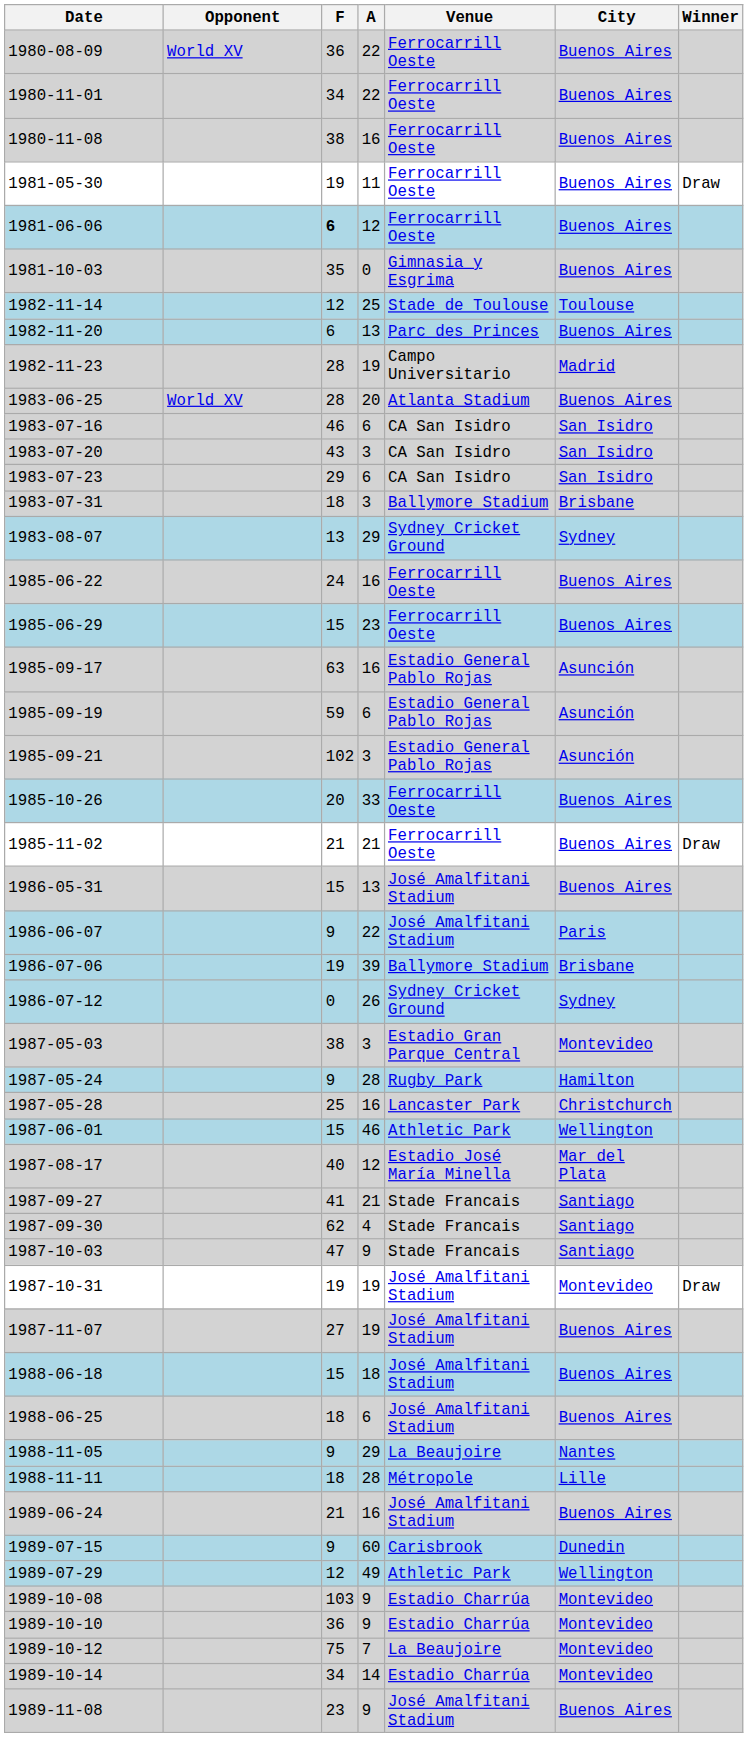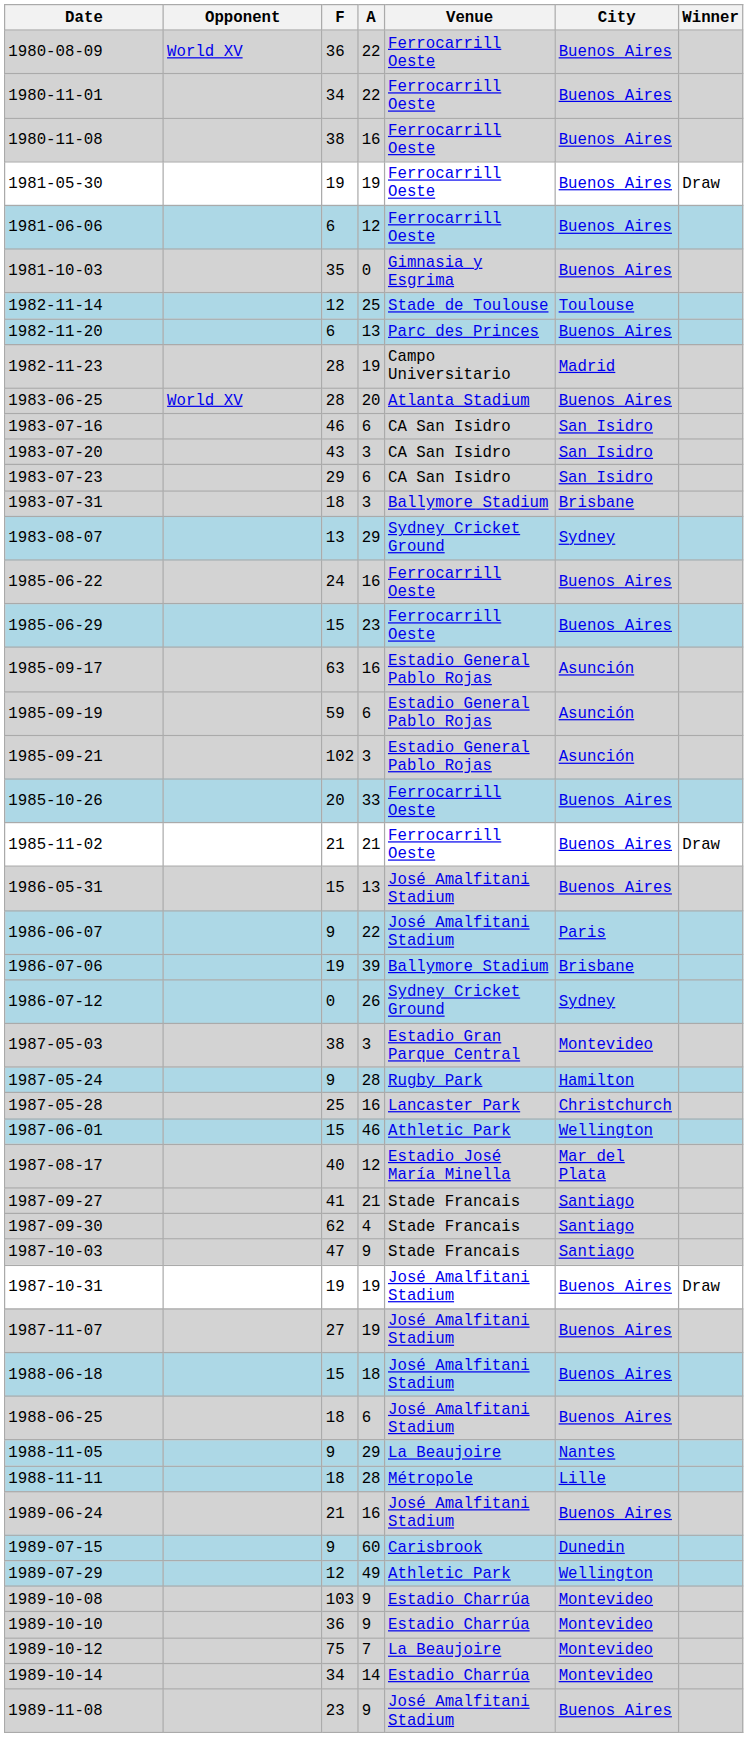 <table class="wikitable sortable">
 <tr>
 <th width="125">Date</th>
 <th width="125">Opponent</th>
 <th>F</th>
 <th>A</th>
 <th>Venue</th>
 <th>City</th>
 <th>Winner</th>
 </tr>
 <tr bgcolor="lightgrey">
 <td>1980-08-09</td>
 <td><a href='#'>World XV</a></td>
 <td>36</td>
 <td>22</td>
 <td><a href='#'>Ferrocarrill Oeste</a></td>
 <td><a href='#'>Buenos Aires</a></td>
 <td></td>
 </tr>
 <tr bgcolor="lightgrey">
 <td>1980-11-01</td>
 <td></td>
 <td>34</td>
 <td>22</td>
 <td><a href='#'>Ferrocarrill Oeste</a></td>
 <td><a href='#'>Buenos Aires</a></td>
 <td></td>
 </tr>
 <tr bgcolor="lightgrey">
 <td>1980-11-08</td>
 <td></td>
 <td>38</td>
 <td>16</td>
 <td><a href='#'>Ferrocarrill Oeste</a></td>
 <td><a href='#'>Buenos Aires</a></td>
 <td></td>
 </tr>
 <tr bgcolor="white">
 <td>1981-05-30</td>
 <td></td>
 <td>19</td>
-<td>11</td>
+<td>19</td>
 <td><a href='#'>Ferrocarrill Oeste</a></td>
 <td><a href='#'>Buenos Aires</a></td>
 <td>Draw</td>
 </tr>
 <tr bgcolor="lightblue">
 <td>1981-06-06</td>
 <td></td>
-<td><strong>6</strong></td>
+<td>6</td>
 <td>12</td>
 <td><a href='#'>Ferrocarrill Oeste</a></td>
 <td><a href='#'>Buenos Aires</a></td>
 <td></td>
 </tr>
 <tr bgcolor="lightgrey">
 <td>1981-10-03</td>
 <td></td>
 <td>35</td>
 <td>0</td>
 <td><a href='#'>Gimnasia y Esgrima</a></td>
 <td><a href='#'>Buenos Aires</a></td>
 <td></td>
 </tr>
 <tr bgcolor="lightblue">
 <td>1982-11-14</td>
 <td></td>
 <td>12</td>
 <td>25</td>
 <td><a href='#'>Stade de Toulouse</a></td>
 <td><a href='#'>Toulouse</a></td>
 <td></td>
 </tr>
 <tr bgcolor="lightblue">
 <td>1982-11-20</td>
 <td></td>
 <td>6</td>
 <td>13</td>
 <td><a href='#'>Parc des Princes</a></td>
 <td><a href='#'>Buenos Aires</a></td>
 <td></td>
 </tr>
 <tr bgcolor="lightgrey">
 <td>1982-11-23</td>
 <td></td>
 <td>28</td>
 <td>19</td>
 <td>Campo Universitario</td>
 <td><a href='#'>Madrid</a></td>
 <td></td>
 </tr>
 <tr bgcolor="lightgrey">
 <td>1983-06-25</td>
 <td><a href='#'>World XV</a></td>
 <td>28</td>
 <td>20</td>
 <td><a href='#'>Atlanta Stadium</a></td>
 <td><a href='#'>Buenos Aires</a></td>
 <td></td>
 </tr>
 <tr bgcolor="lightgrey">
 <td>1983-07-16</td>
 <td></td>
 <td>46</td>
 <td>6</td>
 <td>CA San Isidro</td>
 <td><a href='#'>San Isidro</a></td>
 <td></td>
 </tr>
 <tr bgcolor="lightgrey">
 <td>1983-07-20</td>
 <td></td>
 <td>43</td>
 <td>3</td>
 <td>CA San Isidro</td>
 <td><a href='#'>San Isidro</a></td>
 <td></td>
 </tr>
 <tr bgcolor="lightgrey">
 <td>1983-07-23</td>
 <td></td>
 <td>29</td>
 <td>6</td>
 <td>CA San Isidro</td>
 <td><a href='#'>San Isidro</a></td>
 <td></td>
 </tr>
 <tr bgcolor="lightgrey">
 <td>1983-07-31</td>
 <td></td>
 <td>18</td>
 <td>3</td>
 <td><a href='#'>Ballymore Stadium</a></td>
 <td><a href='#'>Brisbane</a></td>
 <td></td>
 </tr>
 <tr bgcolor="lightblue">
 <td>1983-08-07</td>
 <td></td>
 <td>13</td>
 <td>29</td>
 <td><a href='#'>Sydney Cricket Ground</a></td>
 <td><a href='#'>Sydney</a></td>
 <td></td>
 </tr>
 <tr bgcolor="lightgrey">
 <td>1985-06-22</td>
 <td></td>
 <td>24</td>
 <td>16</td>
 <td><a href='#'>Ferrocarrill Oeste</a></td>
 <td><a href='#'>Buenos Aires</a></td>
 <td></td>
 </tr>
 <tr bgcolor="lightblue">
 <td>1985-06-29</td>
 <td></td>
 <td>15</td>
 <td>23</td>
 <td><a href='#'>Ferrocarrill Oeste</a></td>
 <td><a href='#'>Buenos Aires</a></td>
 <td></td>
 </tr>
 <tr bgcolor="lightgrey">
 <td>1985-09-17</td>
 <td></td>
 <td>63</td>
 <td>16</td>
 <td><a href='#'>Estadio General Pablo Rojas</a></td>
 <td><a href='#'>Asunción</a></td>
 <td></td>
 </tr>
 <tr bgcolor="lightgrey">
 <td>1985-09-19</td>
 <td></td>
 <td>59</td>
 <td>6</td>
 <td><a href='#'>Estadio General Pablo Rojas</a></td>
 <td><a href='#'>Asunción</a></td>
 <td></td>
 </tr>
 <tr bgcolor="lightgrey">
 <td>1985-09-21</td>
 <td></td>
 <td>102</td>
 <td>3</td>
 <td><a href='#'>Estadio General Pablo Rojas</a></td>
 <td><a href='#'>Asunción</a></td>
 <td></td>
 </tr>
 <tr bgcolor="lightblue">
 <td>1985-10-26</td>
 <td></td>
 <td>20</td>
 <td>33</td>
 <td><a href='#'>Ferrocarrill Oeste</a></td>
 <td><a href='#'>Buenos Aires</a></td>
 <td></td>
 </tr>
 <tr bgcolor="white">
 <td>1985-11-02</td>
 <td></td>
 <td>21</td>
 <td>21</td>
 <td><a href='#'>Ferrocarrill Oeste</a></td>
 <td><a href='#'>Buenos Aires</a></td>
 <td>Draw</td>
 </tr>
 <tr bgcolor="lightgrey">
 <td>1986-05-31</td>
 <td></td>
 <td>15</td>
 <td>13</td>
 <td><a href='#'>José Amalfitani Stadium</a></td>
 <td><a href='#'>Buenos Aires</a></td>
 <td></td>
 </tr>
 <tr bgcolor="lightblue">
 <td>1986-06-07</td>
 <td></td>
 <td>9</td>
 <td>22</td>
 <td><a href='#'>José Amalfitani Stadium</a></td>
 <td><a href='#'>Paris</a></td>
 <td></td>
 </tr>
 <tr bgcolor="lightblue">
 <td>1986-07-06</td>
 <td></td>
 <td>19</td>
 <td>39</td>
 <td><a href='#'>Ballymore Stadium</a></td>
 <td><a href='#'>Brisbane</a></td>
 <td></td>
 </tr>
 <tr bgcolor="lightblue">
 <td>1986-07-12</td>
 <td></td>
 <td>0</td>
 <td>26</td>
 <td><a href='#'>Sydney Cricket Ground</a></td>
 <td><a href='#'>Sydney</a></td>
 <td></td>
 </tr>
 <tr bgcolor="lightgrey">
 <td>1987-05-03</td>
 <td></td>
 <td>38</td>
 <td>3</td>
 <td><a href='#'>Estadio Gran Parque Central</a></td>
 <td><a href='#'>Montevideo</a></td>
 <td></td>
 </tr>
 <tr bgcolor="lightblue">
 <td>1987-05-24</td>
 <td></td>
 <td>9</td>
 <td>28</td>
 <td><a href='#'>Rugby Park</a></td>
 <td><a href='#'>Hamilton</a></td>
 <td></td>
 </tr>
 <tr bgcolor="lightgrey">
 <td>1987-05-28</td>
 <td></td>
 <td>25</td>
 <td>16</td>
 <td><a href='#'>Lancaster Park</a></td>
 <td><a href='#'>Christchurch</a></td>
 <td></td>
 </tr>
 <tr bgcolor="lightblue">
 <td>1987-06-01</td>
 <td></td>
 <td>15</td>
 <td>46</td>
 <td><a href='#'>Athletic Park</a></td>
 <td><a href='#'>Wellington</a></td>
 <td></td>
 </tr>
 <tr bgcolor="lightgrey">
 <td>1987-08-17</td>
 <td></td>
 <td>40</td>
 <td>12</td>
 <td><a href='#'>Estadio José María Minella</a></td>
 <td><a href='#'>Mar del Plata</a></td>
 <td></td>
 </tr>
 <tr bgcolor="lightgrey">
 <td>1987-09-27</td>
 <td></td>
 <td>41</td>
 <td>21</td>
 <td>Stade Francais</td>
 <td><a href='#'>Santiago</a></td>
 <td></td>
 </tr>
 <tr bgcolor="lightgrey">
 <td>1987-09-30</td>
 <td></td>
 <td>62</td>
 <td>4</td>
 <td>Stade Francais</td>
 <td><a href='#'>Santiago</a></td>
 <td></td>
 </tr>
 <tr bgcolor="lightgrey">
 <td>1987-10-03</td>
 <td></td>
 <td>47</td>
 <td>9</td>
 <td>Stade Francais</td>
 <td><a href='#'>Santiago</a></td>
 <td></td>
 </tr>
 <tr bgcolor="white">
 <td>1987-10-31</td>
 <td></td>
 <td>19</td>
 <td>19</td>
 <td><a href='#'>José Amalfitani Stadium</a></td>
-<td><a href='#'>Montevideo</a></td>
+<td><a href='#'>Buenos Aires</a></td>
 <td>Draw</td>
 </tr>
 <tr bgcolor="lightgrey">
 <td>1987-11-07</td>
 <td></td>
 <td>27</td>
 <td>19</td>
 <td><a href='#'>José Amalfitani Stadium</a></td>
 <td><a href='#'>Buenos Aires</a></td>
 <td></td>
 </tr>
 <tr bgcolor="lightblue">
 <td>1988-06-18</td>
 <td></td>
 <td>15</td>
 <td>18</td>
 <td><a href='#'>José Amalfitani Stadium</a></td>
 <td><a href='#'>Buenos Aires</a></td>
 <td></td>
 </tr>
 <tr bgcolor="lightgrey">
 <td>1988-06-25</td>
 <td></td>
 <td>18</td>
 <td>6</td>
 <td><a href='#'>José Amalfitani Stadium</a></td>
 <td><a href='#'>Buenos Aires</a></td>
 <td></td>
 </tr>
 <tr bgcolor="lightblue">
 <td>1988-11-05</td>
 <td></td>
 <td>9</td>
 <td>29</td>
 <td><a href='#'>La Beaujoire</a></td>
 <td><a href='#'>Nantes</a></td>
 <td></td>
 </tr>
 <tr bgcolor="lightblue">
 <td>1988-11-11</td>
 <td></td>
 <td>18</td>
 <td>28</td>
 <td><a href='#'>Métropole</a></td>
 <td><a href='#'>Lille</a></td>
 <td></td>
 </tr>
 <tr bgcolor="lightgrey">
 <td>1989-06-24</td>
 <td></td>
 <td>21</td>
 <td>16</td>
 <td><a href='#'>José Amalfitani Stadium</a></td>
 <td><a href='#'>Buenos Aires</a></td>
 <td></td>
 </tr>
 <tr bgcolor="lightblue">
 <td>1989-07-15</td>
 <td></td>
 <td>9</td>
 <td>60</td>
 <td><a href='#'>Carisbrook</a></td>
 <td><a href='#'>Dunedin</a></td>
 <td></td>
 </tr>
 <tr bgcolor="lightblue">
 <td>1989-07-29</td>
 <td></td>
 <td>12</td>
 <td>49</td>
 <td><a href='#'>Athletic Park</a></td>
 <td><a href='#'>Wellington</a></td>
 <td></td>
 </tr>
 <tr bgcolor="lightgrey">
 <td>1989-10-08</td>
 <td></td>
 <td>103</td>
 <td>9</td>
 <td><a href='#'>Estadio Charrúa</a></td>
 <td><a href='#'>Montevideo</a></td>
 <td></td>
 </tr>
 <tr bgcolor="lightgrey">
 <td>1989-10-10</td>
 <td></td>
 <td>36</td>
 <td>9</td>
 <td><a href='#'>Estadio Charrúa</a></td>
 <td><a href='#'>Montevideo</a></td>
 <td></td>
 </tr>
 <tr bgcolor="lightgrey">
 <td>1989-10-12</td>
 <td></td>
 <td>75</td>
 <td>7</td>
 <td><a href='#'>La Beaujoire</a></td>
 <td><a href='#'>Montevideo</a></td>
 <td></td>
 </tr>
 <tr bgcolor="lightgrey">
 <td>1989-10-14</td>
 <td></td>
 <td>34</td>
 <td>14</td>
 <td><a href='#'>Estadio Charrúa</a></td>
 <td><a href='#'>Montevideo</a></td>
 <td></td>
 </tr>
 <tr bgcolor="lightgrey">
 <td>1989-11-08</td>
 <td></td>
 <td>23</td>
 <td>9</td>
 <td><a href='#'>José Amalfitani Stadium</a></td>
 <td><a href='#'>Buenos Aires</a></td>
 <td></td>
 </tr>
 </table>
